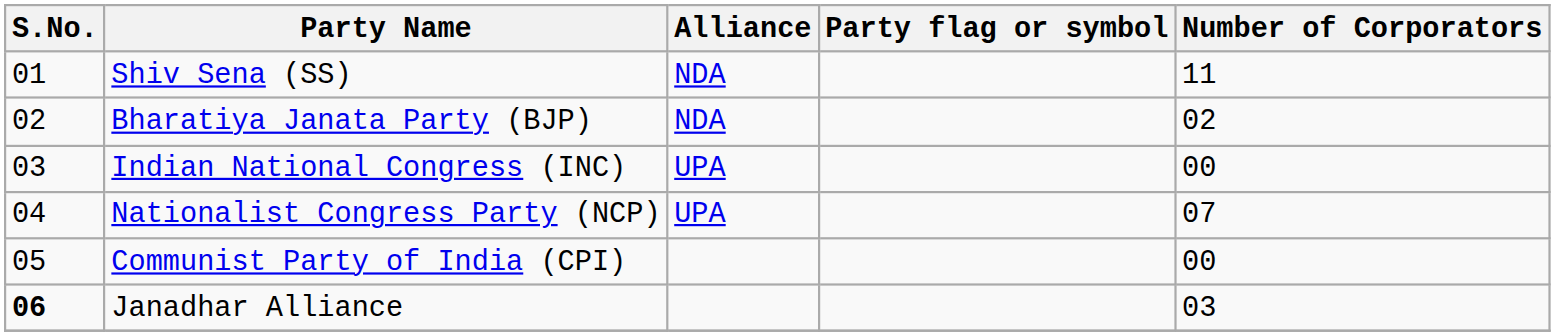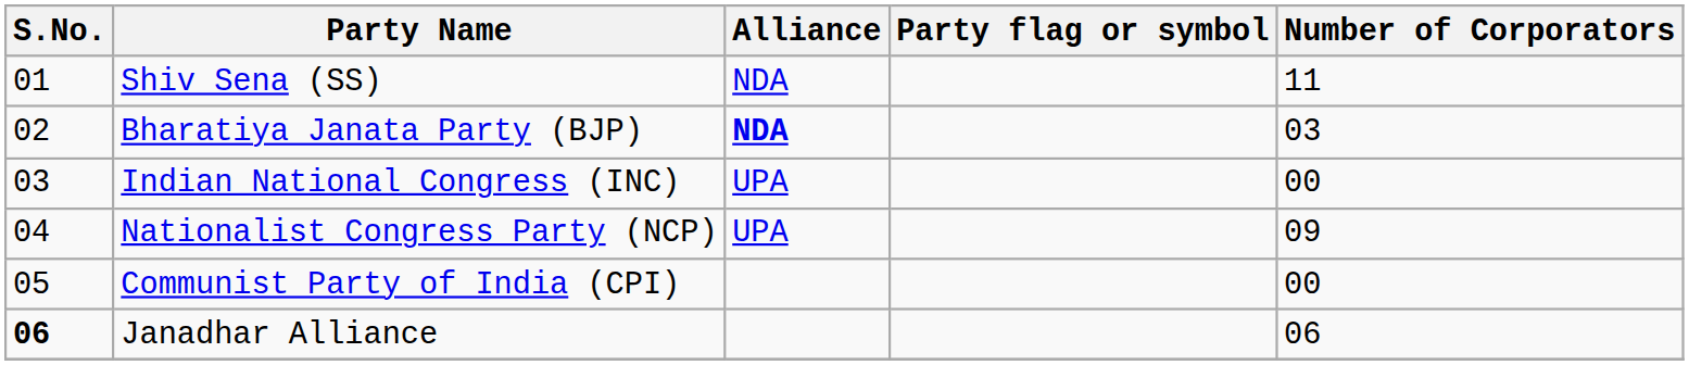 <table class="sortable wikitable">
 <tr>
 <th>S.No.</th>
 <th>Party Name</th>
 <th>Alliance</th>
 <th>Party flag or symbol</th>
 <th>Number of Corporators</th>
 </tr>
 <tr>
 <td>01</td>
 <td><a href='#'>Shiv Sena</a> (SS)</td>
 <td><a href='#'>NDA</a></td>
 <td></td>
 <td>11</td>
 </tr>
 <tr>
 <td>02</td>
 <td><a href='#'>Bharatiya Janata Party</a> (BJP)</td>
-<td><a href='#'>NDA</a></td>
+<td><strong><a href='#'>NDA</a></strong></td>
 <td></td>
-<td>02</td>
+<td>03</td>
 </tr>
 <tr>
 <td>03</td>
 <td><a href='#'>Indian National Congress</a> (INC)</td>
 <td><a href='#'>UPA</a></td>
 <td></td>
 <td>00</td>
 </tr>
 <tr>
 <td>04</td>
 <td><a href='#'>Nationalist Congress Party</a> (NCP)</td>
 <td><a href='#'>UPA</a></td>
 <td></td>
-<td>07</td>
+<td>09</td>
 </tr>
 <tr>
 <td>05</td>
 <td><a href='#'>Communist Party of India</a> (CPI)</td>
 <td></td>
 <td></td>
 <td>00</td>
 </tr>
 <tr>
 <td><strong>06</strong></td>
 <td>Janadhar Alliance</td>
 <td></td>
 <td></td>
-<td>03</td>
+<td>06</td>
 </tr>
 <tr>
 </tr>
 </table>
